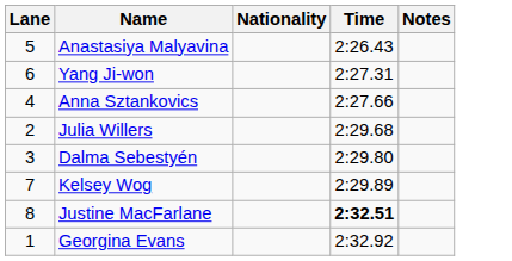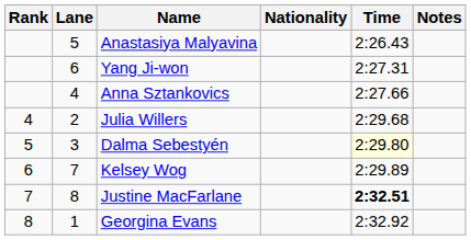 <table class="wikitable sortable" style="text-align:center">
 <tr>
+<th>Rank</th>
 <th>Lane</th>
 <th>Name</th>
 <th>Nationality</th>
 <th>Time</th>
 <th>Notes</th>
 </tr>
 <tr>
+<td></td>
 <td>5</td>
 <td align=left><a href='#'>Anastasiya Malyavina</a></td>
 <td align=left></td>
 <td>2:26.43</td>
 <td></td>
 </tr>
 <tr>
+<td></td>
 <td>6</td>
 <td align=left><a href='#'>Yang Ji-won</a></td>
 <td align=left></td>
 <td>2:27.31</td>
 <td></td>
 </tr>
 <tr>
+<td></td>
 <td>4</td>
 <td align=left><a href='#'>Anna Sztankovics</a></td>
 <td align=left></td>
 <td>2:27.66</td>
 <td></td>
 </tr>
 <tr>
+<td>4</td>
 <td>2</td>
 <td align=left><a href='#'>Julia Willers</a></td>
 <td align=left></td>
 <td>2:29.68</td>
 <td></td>
 </tr>
 <tr>
+<td>5</td>
 <td>3</td>
 <td align=left><a href='#'>Dalma Sebestyén</a></td>
 <td align=left></td>
-<td>2:29.80</td>
+<td style="background: lightyellow;">2:29.80</td>
 <td></td>
 </tr>
 <tr>
+<td>6</td>
 <td>7</td>
 <td align=left><a href='#'>Kelsey Wog</a></td>
 <td align=left></td>
 <td>2:29.89</td>
 <td></td>
 </tr>
 <tr>
+<td>7</td>
 <td>8</td>
 <td align=left><a href='#'>Justine MacFarlane</a></td>
 <td align=left></td>
 <td><strong>2:32.51</strong></td>
 <td></td>
 </tr>
 <tr>
+<td>8</td>
 <td>1</td>
 <td align=left><a href='#'>Georgina Evans</a></td>
 <td align=left></td>
 <td>2:32.92</td>
 <td></td>
 </tr>
 </table>
